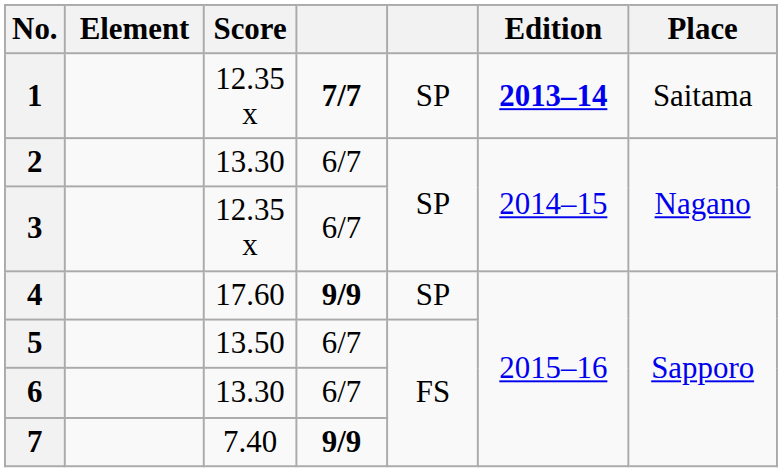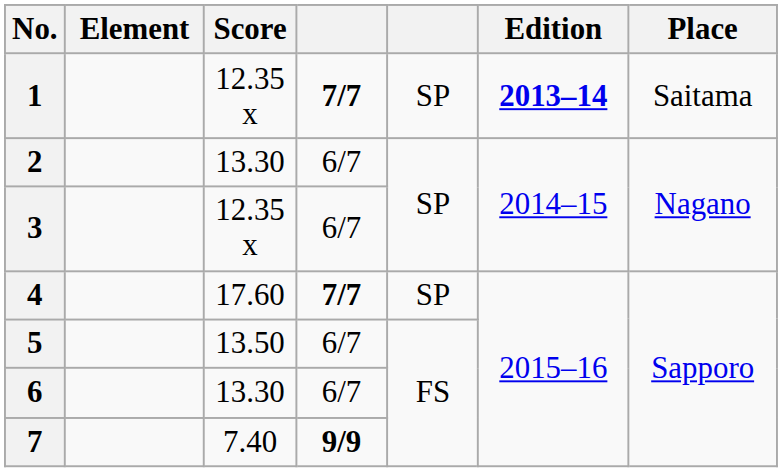 <table class="wikitable sortable" style="text-align:center;">
 <tr>
 <th scope=col>No.</th>
 <th scope=col width=65px>Element</th>
 <th scope=col width=40px>Score</th>
 <th scope=col width=40px></th>
 <th scope=col width=40px></th>
 <th scope=col width=70px>Edition</th>
 <th scope=col width=70px>Place</th>
 </tr>
 <tr>
 <th scope=row>1</th>
 <td></td>
 <td>12.35 x</td>
 <td><strong>7/7</strong></td>
 <td>SP</td>
 <td><strong><a href='#'>2013–14</a></strong></td>
 <td>Saitama</td>
 </tr>
 <tr>
 <th scope=row>2</th>
 <td></td>
 <td>13.30</td>
 <td>6/7</td>
 <td rowspan=2>SP</td>
 <td rowspan=2><a href='#'>2014–15</a></td>
 <td rowspan=2><a href='#'>Nagano</a></td>
 </tr>
 <tr>
 <th scope=row>3</th>
 <td></td>
 <td>12.35 x</td>
 <td>6/7</td>
 </tr>
 <tr>
 <th scope=row>4</th>
 <td></td>
 <td>17.60</td>
-<td><strong>9/9</strong></td>
+<td><strong>7/7</strong></td>
 <td>SP</td>
 <td rowspan=4><a href='#'>2015–16</a></td>
 <td rowspan=4><a href='#'>Sapporo</a></td>
 </tr>
 <tr>
 <th scope=row>5</th>
 <td></td>
 <td>13.50</td>
 <td>6/7</td>
 <td rowspan=3>FS</td>
 </tr>
 <tr>
 <th scope=row>6</th>
 <td></td>
 <td>13.30</td>
 <td>6/7</td>
 </tr>
 <tr>
 <th scope=row>7</th>
 <td></td>
 <td>7.40</td>
 <td><strong>9/9</strong></td>
 </tr>
 </table>
